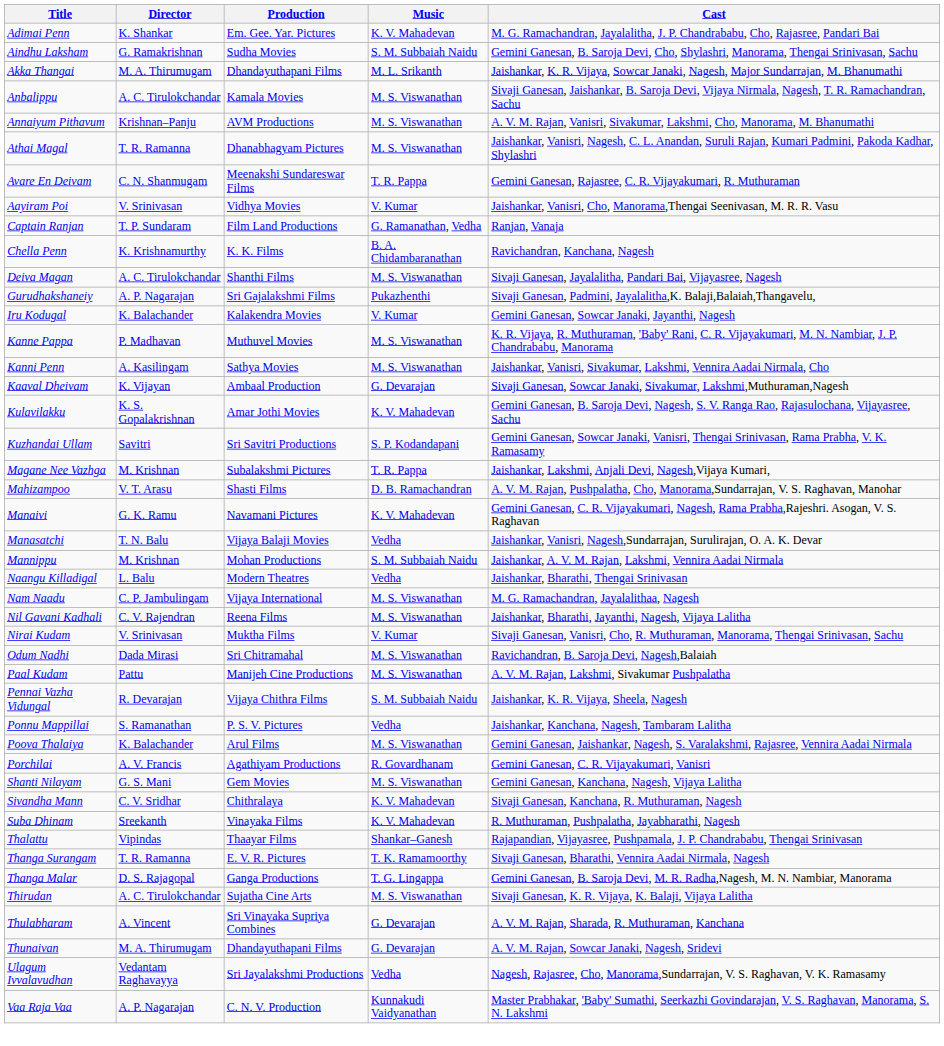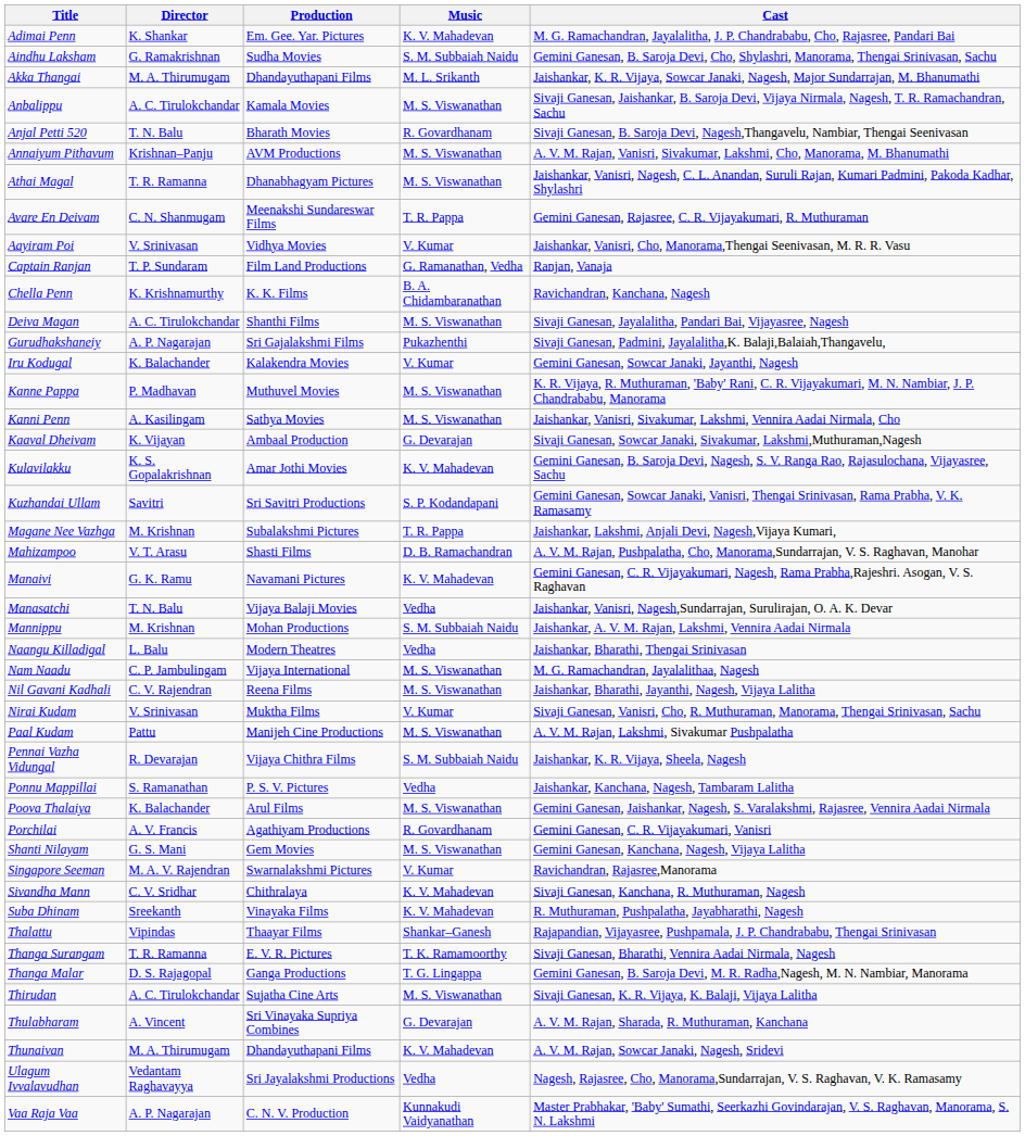 <table class="wikitable">
 <tr>
 <th><a href='#'>Title</a></th>
 <th><a href='#'>Director</a></th>
 <th><a href='#'>Production</a></th>
 <th><a href='#'>Music</a></th>
 <th><a href='#'>Cast</a></th>
 </tr>
 <tr>
 <td><em><a href='#'>Adimai Penn</a></em></td>
 <td><a href='#'>K. Shankar</a></td>
 <td><a href='#'>Em. Gee. Yar. Pictures</a></td>
 <td><a href='#'>K. V. Mahadevan</a></td>
 <td><a href='#'>M. G. Ramachandran</a>, <a href='#'>Jayalalitha</a>, <a href='#'>J. P. Chandrababu</a>, <a href='#'>Cho</a>, <a href='#'>Rajasree</a>, <a href='#'>Pandari Bai</a></td>
 </tr>
 <tr>
 <td><em><a href='#'>Aindhu Laksham</a></em></td>
 <td><a href='#'>G. Ramakrishnan</a></td>
 <td><a href='#'>Sudha Movies</a></td>
 <td><a href='#'>S. M. Subbaiah Naidu</a></td>
 <td><a href='#'>Gemini Ganesan</a>, <a href='#'>B. Saroja Devi</a>, <a href='#'>Cho</a>, <a href='#'>Shylashri</a>, <a href='#'>Manorama</a>, <a href='#'>Thengai Srinivasan</a>, <a href='#'>Sachu</a></td>
 </tr>
 <tr>
 <td><em><a href='#'>Akka Thangai</a></em></td>
 <td><a href='#'>M. A. Thirumugam</a></td>
 <td><a href='#'>Dhandayuthapani Films</a></td>
 <td><a href='#'>M. L. Srikanth</a></td>
 <td><a href='#'>Jaishankar</a>, <a href='#'>K. R. Vijaya</a>, <a href='#'>Sowcar Janaki</a>, <a href='#'>Nagesh</a>, <a href='#'>Major Sundarrajan</a>, <a href='#'>M. Bhanumathi</a></td>
 </tr>
 <tr>
 <td><em><a href='#'>Anbalippu</a></em></td>
 <td><a href='#'>A. C. Tirulokchandar</a></td>
 <td><a href='#'>Kamala Movies</a></td>
 <td><a href='#'>M. S. Viswanathan</a></td>
 <td><a href='#'>Sivaji Ganesan</a>, <a href='#'>Jaishankar</a>, <a href='#'>B. Saroja Devi</a>, <a href='#'>Vijaya Nirmala</a>, <a href='#'>Nagesh</a>, <a href='#'>T. R. Ramachandran</a>, <a href='#'>Sachu</a></td>
+</tr>
+<tr>
+<td><em><a href='#'>Anjal Petti 520</a></em></td>
+<td><a href='#'>T. N. Balu</a></td>
+<td><a href='#'>Bharath Movies</a></td>
+<td><a href='#'>R. Govardhanam</a></td>
+<td><a href='#'>Sivaji Ganesan</a>, <a href='#'>B. Saroja Devi</a>, <a href='#'>Nagesh</a>,Thangavelu, Nambiar, Thengai Seenivasan</td>
 </tr>
 <tr>
 <td><em><a href='#'>Annaiyum Pithavum</a></em></td>
 <td><a href='#'>Krishnan–Panju</a></td>
 <td><a href='#'>AVM Productions</a></td>
 <td><a href='#'>M. S. Viswanathan</a></td>
 <td><a href='#'>A. V. M. Rajan</a>, <a href='#'>Vanisri</a>, <a href='#'>Sivakumar</a>, <a href='#'>Lakshmi</a>, <a href='#'>Cho</a>, <a href='#'>Manorama</a>, <a href='#'>M. Bhanumathi</a></td>
 </tr>
 <tr>
 <td><em><a href='#'>Athai Magal</a></em></td>
 <td><a href='#'>T. R. Ramanna</a></td>
 <td><a href='#'>Dhanabhagyam Pictures</a></td>
 <td><a href='#'>M. S. Viswanathan</a></td>
 <td><a href='#'>Jaishankar</a>, <a href='#'>Vanisri</a>, <a href='#'>Nagesh</a>, <a href='#'>C. L. Anandan</a>, <a href='#'>Suruli Rajan</a>, <a href='#'>Kumari Padmini</a>, <a href='#'>Pakoda Kadhar</a>, <a href='#'>Shylashri</a></td>
 </tr>
 <tr>
 <td><em><a href='#'>Avare En Deivam</a></em></td>
 <td><a href='#'>C. N. Shanmugam</a></td>
 <td><a href='#'>Meenakshi Sundareswar Films</a></td>
 <td><a href='#'>T. R. Pappa</a></td>
 <td><a href='#'>Gemini Ganesan</a>, <a href='#'>Rajasree</a>, <a href='#'>C. R. Vijayakumari</a>, <a href='#'>R. Muthuraman</a></td>
 </tr>
 <tr>
 <td><em><a href='#'>Aayiram Poi</a></em></td>
 <td><a href='#'>V. Srinivasan</a></td>
 <td><a href='#'>Vidhya Movies</a></td>
 <td><a href='#'>V. Kumar</a></td>
 <td><a href='#'>Jaishankar</a>, <a href='#'>Vanisri</a>, <a href='#'>Cho</a>, <a href='#'>Manorama</a>,Thengai Seenivasan, M. R. R. Vasu</td>
 </tr>
 <tr>
 <td><em><a href='#'>Captain Ranjan</a></em></td>
 <td><a href='#'>T. P. Sundaram</a></td>
 <td><a href='#'>Film Land Productions</a></td>
 <td><a href='#'>G. Ramanathan</a>, <a href='#'>Vedha</a></td>
 <td><a href='#'>Ranjan</a>, <a href='#'>Vanaja</a></td>
 </tr>
 <tr>
 <td><em><a href='#'>Chella Penn</a></em></td>
 <td><a href='#'>K. Krishnamurthy</a></td>
 <td><a href='#'>K. K. Films</a></td>
 <td><a href='#'>B. A. Chidambaranathan</a></td>
 <td><a href='#'>Ravichandran</a>, <a href='#'>Kanchana</a>, <a href='#'>Nagesh</a></td>
 </tr>
 <tr>
 <td><em><a href='#'>Deiva Magan</a></em></td>
 <td><a href='#'>A. C. Tirulokchandar</a></td>
 <td><a href='#'>Shanthi Films</a></td>
 <td><a href='#'>M. S. Viswanathan</a></td>
 <td><a href='#'>Sivaji Ganesan</a>, <a href='#'>Jayalalitha</a>, <a href='#'>Pandari Bai</a>, <a href='#'>Vijayasree</a>, <a href='#'>Nagesh</a></td>
 </tr>
 <tr>
 <td><em><a href='#'>Gurudhakshaneiy</a></em></td>
 <td><a href='#'>A. P. Nagarajan</a></td>
 <td><a href='#'>Sri Gajalakshmi Films</a></td>
 <td><a href='#'>Pukazhenthi</a></td>
 <td><a href='#'>Sivaji Ganesan</a>, <a href='#'>Padmini</a>, <a href='#'>Jayalalitha</a>,K. Balaji,Balaiah,Thangavelu,</td>
 </tr>
 <tr>
 <td><em><a href='#'>Iru Kodugal</a></em></td>
 <td><a href='#'>K. Balachander</a></td>
 <td><a href='#'>Kalakendra Movies</a></td>
 <td><a href='#'>V. Kumar</a></td>
 <td><a href='#'>Gemini Ganesan</a>, <a href='#'>Sowcar Janaki</a>, <a href='#'>Jayanthi</a>, <a href='#'>Nagesh</a></td>
 </tr>
 <tr>
 <td><em><a href='#'>Kanne Pappa</a></em></td>
 <td><a href='#'>P. Madhavan</a></td>
 <td><a href='#'>Muthuvel Movies</a></td>
 <td><a href='#'>M. S. Viswanathan</a></td>
 <td><a href='#'>K. R. Vijaya</a>, <a href='#'>R. Muthuraman</a>, <a href='#'>'Baby' Rani</a>, <a href='#'>C. R. Vijayakumari</a>, <a href='#'>M. N. Nambiar</a>, <a href='#'>J. P. Chandrababu</a>, <a href='#'>Manorama</a></td>
 </tr>
 <tr>
 <td><em><a href='#'>Kanni Penn</a></em></td>
 <td><a href='#'>A. Kasilingam</a></td>
 <td><a href='#'>Sathya Movies</a></td>
 <td><a href='#'>M. S. Viswanathan</a></td>
 <td><a href='#'>Jaishankar</a>, <a href='#'>Vanisri</a>, <a href='#'>Sivakumar</a>, <a href='#'>Lakshmi</a>, <a href='#'>Vennira Aadai Nirmala</a>, <a href='#'>Cho</a></td>
 </tr>
 <tr>
 <td><em><a href='#'>Kaaval Dheivam</a></em></td>
 <td><a href='#'>K. Vijayan</a></td>
 <td><a href='#'>Ambaal Production</a></td>
 <td><a href='#'>G. Devarajan</a></td>
 <td><a href='#'>Sivaji Ganesan</a>,  <a href='#'>Sowcar Janaki</a>, <a href='#'>Sivakumar</a>, <a href='#'>Lakshmi</a>,Muthuraman,Nagesh</td>
 </tr>
 <tr>
 <td><em><a href='#'>Kulavilakku</a></em></td>
 <td><a href='#'>K. S. Gopalakrishnan</a></td>
 <td><a href='#'>Amar Jothi Movies</a></td>
 <td><a href='#'>K. V. Mahadevan</a></td>
 <td><a href='#'>Gemini Ganesan</a>, <a href='#'>B. Saroja Devi</a>, <a href='#'>Nagesh</a>, <a href='#'>S. V. Ranga Rao</a>, <a href='#'>Rajasulochana</a>, <a href='#'>Vijayasree</a>, <a href='#'>Sachu</a></td>
 </tr>
 <tr>
 <td><em><a href='#'>Kuzhandai Ullam</a></em></td>
 <td><a href='#'>Savitri</a></td>
 <td><a href='#'>Sri Savitri Productions</a></td>
 <td><a href='#'>S. P. Kodandapani</a></td>
 <td><a href='#'>Gemini Ganesan</a>, <a href='#'>Sowcar Janaki</a>, <a href='#'>Vanisri</a>, <a href='#'>Thengai Srinivasan</a>, <a href='#'>Rama Prabha</a>, <a href='#'>V. K. Ramasamy</a></td>
 </tr>
 <tr>
 <td><em><a href='#'>Magane Nee Vazhga</a></em></td>
 <td><a href='#'>M. Krishnan</a></td>
 <td><a href='#'>Subalakshmi Pictures</a></td>
 <td><a href='#'>T. R. Pappa</a></td>
 <td><a href='#'>Jaishankar</a>, <a href='#'>Lakshmi</a>, <a href='#'>Anjali Devi</a>, <a href='#'>Nagesh</a>,Vijaya Kumari,</td>
 </tr>
 <tr>
 <td><em><a href='#'>Mahizampoo</a></em></td>
 <td><a href='#'>V. T. Arasu</a></td>
 <td><a href='#'>Shasti Films</a></td>
 <td><a href='#'>D. B. Ramachandran</a></td>
 <td><a href='#'>A. V. M. Rajan</a>, <a href='#'>Pushpalatha</a>, <a href='#'>Cho</a>, <a href='#'>Manorama</a>,Sundarrajan, V. S. Raghavan, Manohar</td>
 </tr>
 <tr>
 <td><em><a href='#'>Manaivi</a></em></td>
 <td><a href='#'>G. K. Ramu</a></td>
 <td><a href='#'>Navamani Pictures</a></td>
 <td><a href='#'>K. V. Mahadevan</a></td>
 <td><a href='#'>Gemini Ganesan</a>, <a href='#'>C. R. Vijayakumari</a>, <a href='#'>Nagesh</a>, <a href='#'>Rama Prabha</a>,Rajeshri. Asogan, V. S. Raghavan</td>
 </tr>
 <tr>
 <td><em><a href='#'>Manasatchi</a></em></td>
 <td><a href='#'>T. N. Balu</a></td>
 <td><a href='#'>Vijaya Balaji Movies</a></td>
 <td><a href='#'>Vedha</a></td>
 <td><a href='#'>Jaishankar</a>, <a href='#'>Vanisri</a>, <a href='#'>Nagesh</a>,Sundarrajan, Surulirajan, O. A. K. Devar</td>
 </tr>
 <tr>
 <td><em><a href='#'>Mannippu</a></em></td>
 <td><a href='#'>M. Krishnan</a></td>
 <td><a href='#'>Mohan Productions</a></td>
 <td><a href='#'>S. M. Subbaiah Naidu</a></td>
 <td><a href='#'>Jaishankar</a>, <a href='#'>A. V. M. Rajan</a>, <a href='#'>Lakshmi</a>, <a href='#'>Vennira Aadai Nirmala</a></td>
 </tr>
 <tr>
 <td><em><a href='#'>Naangu Killadigal</a></em></td>
 <td><a href='#'>L. Balu</a></td>
 <td><a href='#'>Modern Theatres</a></td>
 <td><a href='#'>Vedha</a></td>
 <td><a href='#'>Jaishankar</a>, <a href='#'>Bharathi</a>, <a href='#'>Thengai Srinivasan</a></td>
 </tr>
 <tr>
 <td><em><a href='#'>Nam Naadu</a></em></td>
 <td><a href='#'>C. P. Jambulingam</a></td>
 <td><a href='#'>Vijaya International</a></td>
 <td><a href='#'>M. S. Viswanathan</a></td>
 <td><a href='#'>M. G. Ramachandran</a>, <a href='#'>Jayalalithaa</a>, <a href='#'>Nagesh</a></td>
 </tr>
 <tr>
 <td><em><a href='#'>Nil Gavani Kadhali</a></em></td>
 <td><a href='#'>C. V. Rajendran</a></td>
 <td><a href='#'>Reena Films</a></td>
 <td><a href='#'>M. S. Viswanathan</a></td>
 <td><a href='#'>Jaishankar</a>, <a href='#'>Bharathi</a>, <a href='#'>Jayanthi</a>, <a href='#'>Nagesh</a>, <a href='#'>Vijaya Lalitha</a></td>
 </tr>
 <tr>
 <td><em><a href='#'>Nirai Kudam</a></em></td>
 <td><a href='#'>V. Srinivasan</a></td>
 <td><a href='#'>Muktha Films</a></td>
 <td><a href='#'>V. Kumar</a></td>
 <td><a href='#'>Sivaji Ganesan</a>, <a href='#'>Vanisri</a>, <a href='#'>Cho</a>, <a href='#'>R. Muthuraman</a>, <a href='#'>Manorama</a>, <a href='#'>Thengai Srinivasan</a>, <a href='#'>Sachu</a></td>
 </tr>
 <tr>
-<td><em><a href='#'>Odum Nadhi</a></em></td>
-<td><a href='#'>Dada Mirasi</a></td>
-<td><a href='#'>Sri Chitramahal</a></td>
-<td><a href='#'>M. S. Viswanathan</a></td>
-<td><a href='#'>Ravichandran</a>, <a href='#'>B. Saroja Devi</a>, <a href='#'>Nagesh</a>,Balaiah</td>
-</tr>
-<tr>
 <td><em><a href='#'>Paal Kudam</a></em></td>
 <td><a href='#'>Pattu</a></td>
 <td><a href='#'>Manijeh Cine Productions</a></td>
 <td><a href='#'>M. S. Viswanathan</a></td>
 <td><a href='#'>A. V. M. Rajan</a>, <a href='#'>Lakshmi</a>, Sivakumar <a href='#'>Pushpalatha</a></td>
 </tr>
 <tr>
 <td><em><a href='#'>Pennai Vazha Vidungal</a></em></td>
 <td><a href='#'>R. Devarajan</a></td>
 <td><a href='#'>Vijaya Chithra Films</a></td>
 <td><a href='#'>S. M. Subbaiah Naidu</a></td>
 <td><a href='#'>Jaishankar</a>, <a href='#'>K. R. Vijaya</a>, <a href='#'>Sheela</a>, <a href='#'>Nagesh</a></td>
 </tr>
 <tr>
 <td><em><a href='#'>Ponnu Mappillai</a></em></td>
 <td><a href='#'>S. Ramanathan</a></td>
 <td><a href='#'>P. S. V. Pictures</a></td>
 <td><a href='#'>Vedha</a></td>
 <td><a href='#'>Jaishankar</a>, <a href='#'>Kanchana</a>, <a href='#'>Nagesh</a>, <a href='#'>Tambaram Lalitha</a></td>
 </tr>
 <tr>
 <td><em><a href='#'>Poova Thalaiya</a></em></td>
 <td><a href='#'>K. Balachander</a></td>
 <td><a href='#'>Arul Films</a></td>
 <td><a href='#'>M. S. Viswanathan</a></td>
 <td><a href='#'>Gemini Ganesan</a>, <a href='#'>Jaishankar</a>, <a href='#'>Nagesh</a>, <a href='#'>S. Varalakshmi</a>, <a href='#'>Rajasree</a>, <a href='#'>Vennira Aadai Nirmala</a></td>
 </tr>
 <tr>
 <td><em><a href='#'>Porchilai</a></em></td>
 <td><a href='#'>A. V. Francis</a></td>
 <td><a href='#'>Agathiyam Productions</a></td>
 <td><a href='#'>R. Govardhanam</a></td>
 <td><a href='#'>Gemini Ganesan</a>, <a href='#'>C. R. Vijayakumari</a>, <a href='#'>Vanisri</a></td>
 </tr>
 <tr>
 <td><em><a href='#'>Shanti Nilayam</a></em></td>
 <td><a href='#'>G. S. Mani</a></td>
 <td><a href='#'>Gem Movies</a></td>
 <td><a href='#'>M. S. Viswanathan</a></td>
 <td><a href='#'>Gemini Ganesan</a>, <a href='#'>Kanchana</a>, <a href='#'>Nagesh</a>, <a href='#'>Vijaya Lalitha</a></td>
+</tr>
+<tr>
+<td><em><a href='#'>Singapore Seeman</a></em></td>
+<td><a href='#'>M. A. V. Rajendran</a></td>
+<td><a href='#'>Swarnalakshmi Pictures</a></td>
+<td><a href='#'>V. Kumar</a></td>
+<td><a href='#'>Ravichandran</a>, <a href='#'>Rajasree</a>,Manorama</td>
 </tr>
 <tr>
 <td><em><a href='#'>Sivandha Mann</a></em></td>
 <td><a href='#'>C. V. Sridhar</a></td>
 <td><a href='#'>Chithralaya</a></td>
 <td><a href='#'>K. V. Mahadevan</a></td>
 <td><a href='#'>Sivaji Ganesan</a>, <a href='#'>Kanchana</a>, <a href='#'>R. Muthuraman</a>, <a href='#'>Nagesh</a></td>
 </tr>
 <tr>
 <td><em><a href='#'>Suba Dhinam</a></em></td>
 <td><a href='#'>Sreekanth</a></td>
 <td><a href='#'>Vinayaka Films</a></td>
 <td><a href='#'>K. V. Mahadevan</a></td>
 <td><a href='#'>R. Muthuraman</a>, <a href='#'>Pushpalatha</a>, <a href='#'>Jayabharathi</a>, <a href='#'>Nagesh</a></td>
 </tr>
 <tr>
 <td><em><a href='#'>Thalattu</a></em></td>
 <td><a href='#'>Vipindas</a></td>
 <td><a href='#'>Thaayar Films</a></td>
 <td><a href='#'>Shankar–Ganesh</a></td>
 <td><a href='#'>Rajapandian</a>, <a href='#'>Vijayasree</a>, <a href='#'>Pushpamala</a>, <a href='#'>J. P. Chandrababu</a>, <a href='#'>Thengai Srinivasan</a></td>
 </tr>
 <tr>
 <td><em><a href='#'>Thanga Surangam</a></em></td>
 <td><a href='#'>T. R. Ramanna</a></td>
 <td><a href='#'>E. V. R. Pictures</a></td>
 <td><a href='#'>T. K. Ramamoorthy</a></td>
 <td><a href='#'>Sivaji Ganesan</a>, <a href='#'>Bharathi</a>, <a href='#'>Vennira Aadai Nirmala</a>, <a href='#'>Nagesh</a></td>
 </tr>
 <tr>
 <td><em><a href='#'>Thanga Malar</a></em></td>
 <td><a href='#'>D. S. Rajagopal</a></td>
 <td><a href='#'>Ganga Productions</a></td>
 <td><a href='#'>T. G. Lingappa</a></td>
 <td><a href='#'>Gemini Ganesan</a>, <a href='#'>B. Saroja Devi</a>, <a href='#'>M. R. Radha</a>,Nagesh, M. N. Nambiar, Manorama</td>
 </tr>
 <tr>
 <td><em><a href='#'>Thirudan</a></em></td>
 <td><a href='#'>A. C. Tirulokchandar</a></td>
 <td><a href='#'>Sujatha Cine Arts</a></td>
 <td><a href='#'>M. S. Viswanathan</a></td>
 <td><a href='#'>Sivaji Ganesan</a>, <a href='#'>K. R. Vijaya</a>, <a href='#'>K. Balaji</a>, <a href='#'>Vijaya Lalitha</a></td>
 </tr>
 <tr>
 <td><em><a href='#'>Thulabharam</a></em></td>
 <td><a href='#'>A. Vincent</a></td>
 <td><a href='#'>Sri Vinayaka Supriya Combines</a></td>
 <td><a href='#'>G. Devarajan</a></td>
 <td><a href='#'>A. V. M. Rajan</a>, <a href='#'>Sharada</a>, <a href='#'>R. Muthuraman</a>, <a href='#'>Kanchana</a></td>
 </tr>
 <tr>
 <td><em><a href='#'>Thunaivan</a></em></td>
 <td><a href='#'>M. A. Thirumugam</a></td>
 <td><a href='#'>Dhandayuthapani Films</a></td>
-<td><a href='#'>G. Devarajan</a></td>
+<td><a href='#'>K. V. Mahadevan</a></td>
 <td><a href='#'>A. V. M. Rajan</a>, <a href='#'>Sowcar Janaki</a>, <a href='#'>Nagesh</a>, <a href='#'>Sridevi</a></td>
 </tr>
 <tr>
 <td><em><a href='#'>Ulagum Ivvalavudhan</a></em></td>
 <td><a href='#'>Vedantam Raghavayya</a></td>
 <td><a href='#'>Sri Jayalakshmi Productions</a></td>
 <td><a href='#'>Vedha</a></td>
 <td><a href='#'>Nagesh</a>, <a href='#'>Rajasree</a>, <a href='#'>Cho</a>, <a href='#'>Manorama</a>,Sundarrajan, V. S. Raghavan, V. K. Ramasamy</td>
 </tr>
 <tr>
 <td><em><a href='#'>Vaa Raja Vaa</a></em></td>
 <td><a href='#'>A. P. Nagarajan</a></td>
 <td><a href='#'>C. N. V. Production</a></td>
 <td><a href='#'>Kunnakudi Vaidyanathan</a></td>
 <td><a href='#'>Master Prabhakar</a>, <a href='#'>'Baby' Sumathi</a>, <a href='#'>Seerkazhi Govindarajan</a>, <a href='#'>V. S. Raghavan</a>, <a href='#'>Manorama</a>, <a href='#'>S. N. Lakshmi</a></td>
 </tr>
 </table>
